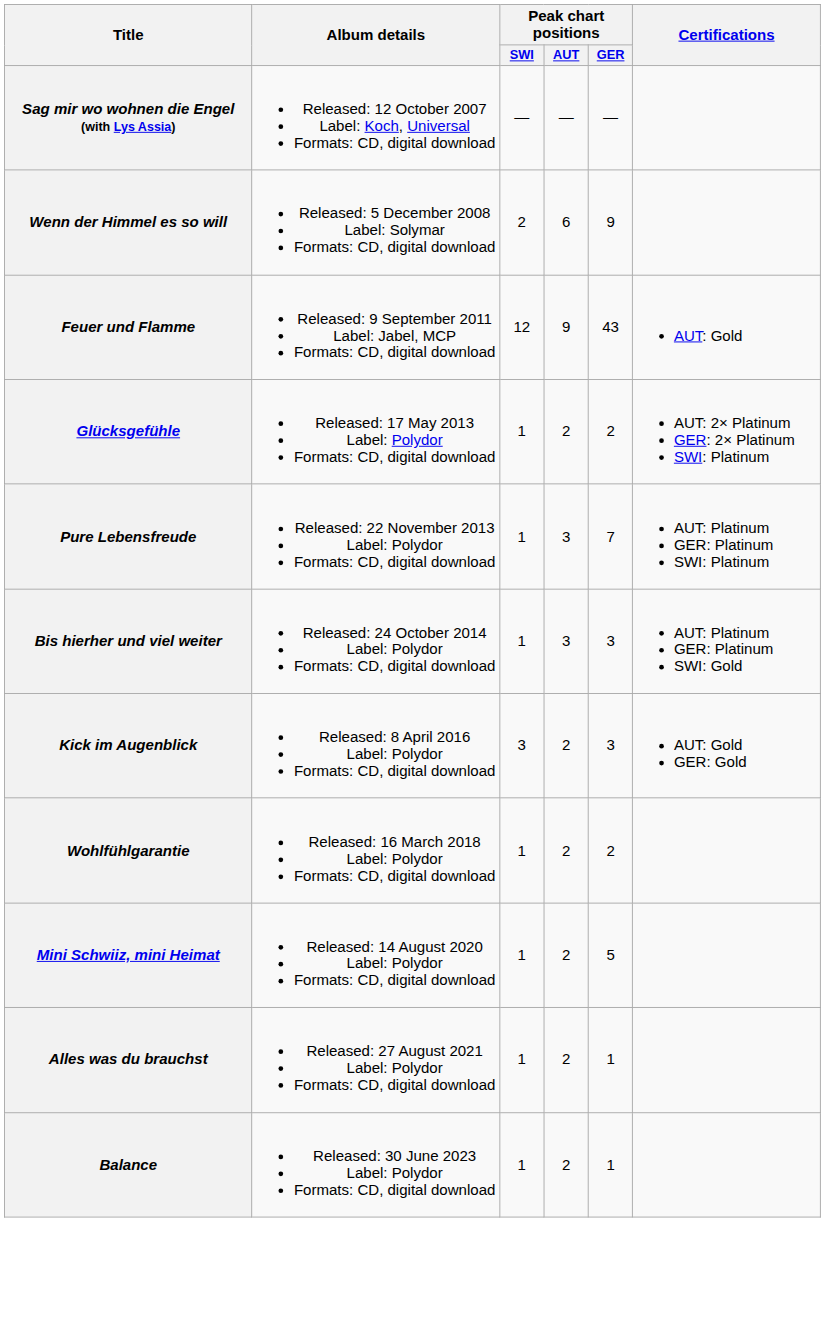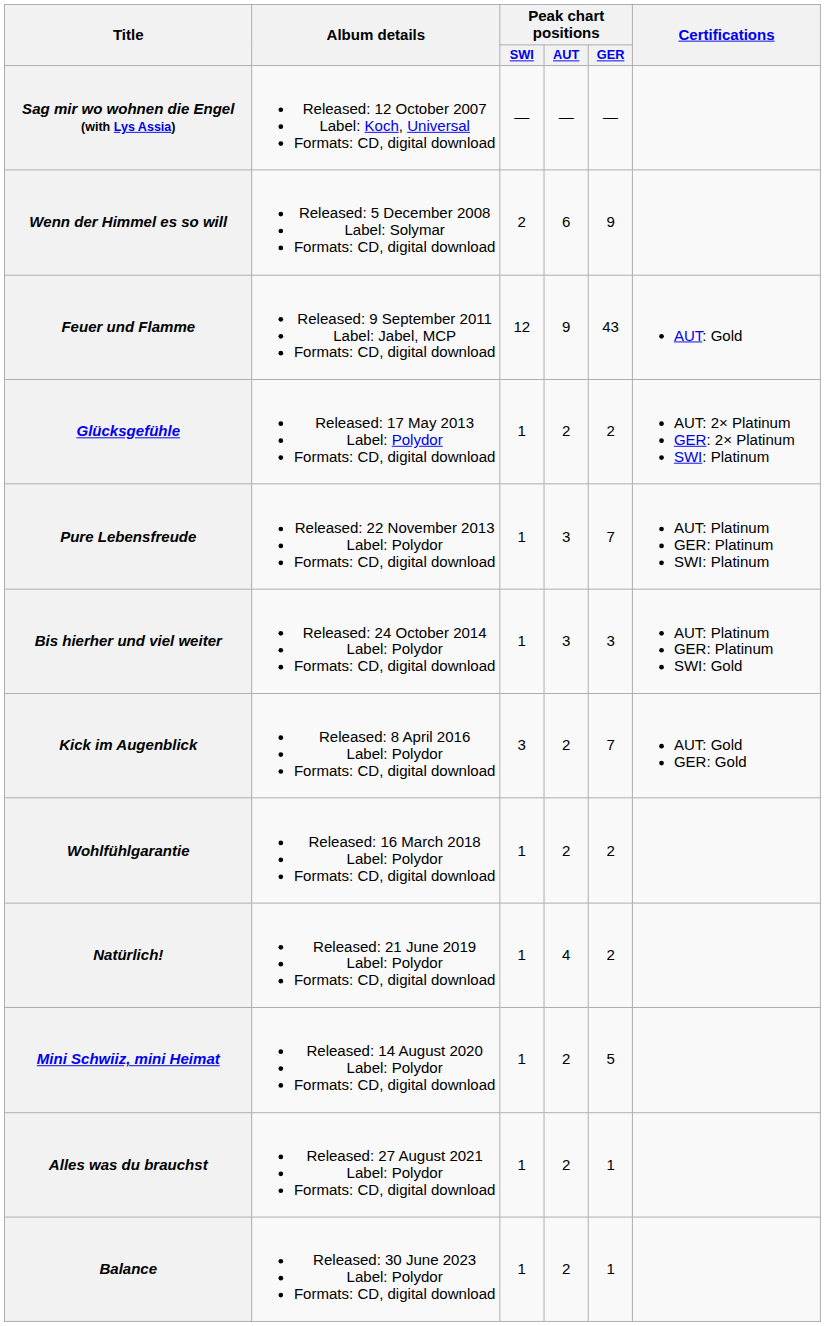 <table class="wikitable plainrowheaders" style="text-align:center;" border="1">
 <tr>
 <th scope="col" rowspan="2" style="width:16em;">Title</th>
 <th scope="col" rowspan="2" style="width:16em;">Album details</th>
 <th scope="col" colspan="3">Peak chart positions</th>
 <th scope="col" rowspan="2" style="width:12em;"><a href='#'>Certifications</a></th>
 </tr>
 <tr>
 <th style="width:3em;font-size:85%"><a href='#'>SWI</a><br></th>
 <th style="width:3em;font-size:85%"><a href='#'>AUT</a><br></th>
 <th style="width:3em;font-size:85%"><a href='#'>GER</a><br></th>
 </tr>
 <tr>
 <th scope="row"><em>Sag mir wo wohnen die Engel</em><br><small>(with <a href='#'>Lys Assia</a>)</small></th>
 <td><br><ul><li>Released: 12 October 2007</li><li>Label: <a href='#'>Koch</a>, <a href='#'>Universal</a></li><li>Formats: CD, digital download</li></ul></td>
 <td>—</td>
 <td>—</td>
 <td>—</td>
 <td align="left"></td>
 </tr>
 <tr>
 <th scope="row"><em>Wenn der Himmel es so will</em></th>
 <td><br><ul><li>Released: 5 December 2008</li><li>Label: Solymar</li><li>Formats: CD, digital download</li></ul></td>
 <td>2</td>
 <td>6</td>
 <td>9</td>
 <td align="left"></td>
 </tr>
 <tr>
 <th scope="row"><em>Feuer und Flamme</em></th>
 <td><br><ul><li>Released: 9 September 2011</li><li>Label: Jabel, MCP</li><li>Formats: CD, digital download</li></ul></td>
 <td>12</td>
 <td>9</td>
 <td>43</td>
 <td align="left"><br><ul><li><a href='#'>AUT</a>: Gold</li></ul></td>
 </tr>
 <tr>
 <th scope="row"><em><a href='#'>Glücksgefühle</a></em></th>
 <td><br><ul><li>Released: 17 May 2013</li><li>Label: <a href='#'>Polydor</a></li><li>Formats: CD, digital download</li></ul></td>
 <td>1</td>
 <td>2</td>
 <td>2</td>
 <td align="left"><br><ul><li>AUT: 2× Platinum</li><li><a href='#'>GER</a>: 2× Platinum</li><li><a href='#'>SWI</a>: Platinum</li></ul></td>
 </tr>
 <tr>
 <th scope="row"><em>Pure Lebensfreude</em></th>
 <td><br><ul><li>Released: 22 November 2013</li><li>Label: Polydor</li><li>Formats: CD, digital download</li></ul></td>
 <td>1</td>
 <td>3</td>
 <td>7</td>
 <td align="left"><br><ul><li>AUT: Platinum</li><li>GER: Platinum</li><li>SWI: Platinum</li></ul></td>
 </tr>
 <tr>
 <th scope="row"><em>Bis hierher und viel weiter</em></th>
 <td><br><ul><li>Released: 24 October 2014</li><li>Label: Polydor</li><li>Formats: CD, digital download</li></ul></td>
 <td>1</td>
 <td>3</td>
 <td>3</td>
 <td align="left"><br><ul><li>AUT: Platinum</li><li>GER: Platinum</li><li>SWI: Gold</li></ul></td>
 </tr>
 <tr>
 <th scope="row"><em>Kick im Augenblick</em></th>
 <td><br><ul><li>Released: 8 April 2016</li><li>Label: Polydor</li><li>Formats:  CD, digital download</li></ul></td>
 <td>3</td>
 <td>2</td>
-<td>3</td>
+<td>7</td>
 <td align="left"><br><ul><li>AUT: Gold</li><li>GER: Gold</li></ul></td>
 </tr>
 <tr>
 <th scope="row"><em>Wohlfühlgarantie</em></th>
 <td><br><ul><li>Released: 16 March 2018</li><li>Label: Polydor</li><li>Formats:  CD, digital download</li></ul></td>
 <td>1</td>
 <td>2</td>
+<td>2</td>
+<td align="left"></td>
+</tr>
+<tr>
+<th scope="row"><em>Natürlich!</em></th>
+<td><br><ul><li>Released: 21 June 2019</li><li>Label: Polydor</li><li>Formats:  CD, digital download</li></ul></td>
+<td>1</td>
+<td>4</td>
 <td>2</td>
 <td align="left"></td>
 </tr>
 <tr>
 <th scope="row"><em><a href='#'>Mini Schwiiz, mini Heimat</a></em></th>
 <td><br><ul><li>Released: 14 August 2020</li><li>Label: Polydor</li><li>Formats: CD, digital download</li></ul></td>
 <td>1</td>
 <td>2</td>
 <td>5</td>
 <td align="left"></td>
 </tr>
 <tr>
 <th scope="row"><em>Alles was du brauchst</em></th>
 <td><br><ul><li>Released: 27 August 2021</li><li>Label: Polydor</li><li>Formats: CD, digital download</li></ul></td>
 <td>1</td>
 <td>2</td>
 <td>1</td>
 <td align="left"></td>
 </tr>
 <tr>
 <th scope="row"><em>Balance</em></th>
 <td><br><ul><li>Released: 30 June 2023</li><li>Label: Polydor</li><li>Formats: CD, digital download</li></ul></td>
 <td>1</td>
 <td>2</td>
 <td>1</td>
 <td align="left"></td>
 </tr>
 </table>
